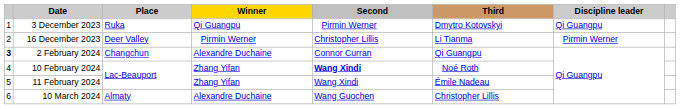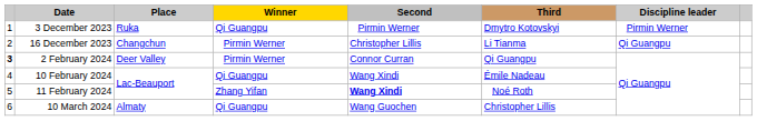 <table class="wikitable plainrowheaders" style="background:#fff; font-size:86%; line-height:16px; border:grey solid 1px; border-collapse:collapse;">
 <tr>
 <th scope="col" style="background:#ccc; width=10 px;"></th>
 <th scope="col" style="background:#ccc; width:135px;">Date</th>
 <th scope="col" style="background:#ccc; width:135px;">Place</th>
 <th scope="col" style="background:gold; width:185px;">Winner</th>
 <th scope="col" style="background:silver; width:185px;">Second</th>
 <th scope="col" style="background:#c96; width:185px;">Third</th>
 <th scope="col" style="background:#ccc; width:170px;">Discipline leader</th>
 <th scope="col" style="background:#ccc; width:10px;"></th>
 </tr>
 <tr>
 <td align="center">1</td>
 <td align="right">3 December 2023</td>
 <td> <a href='#'>Ruka</a></td>
 <td> <a href='#'>Qi Guangpu</a></td>
 <td>   <a href='#'>Pirmin Werner</a></td>
 <td> <a href='#'>Dmytro Kotovskyi</a></td>
-<td> <a href='#'>Qi Guangpu</a></td>
+<td>    <a href='#'>Pirmin Werner</a></td>
 <td></td>
 </tr>
 <tr>
 <td align="center">2</td>
 <td align="right">16 December 2023</td>
-<td> <a href='#'>Deer Valley</a></td>
+<td> <a href='#'>Changchun</a></td>
 <td>    <a href='#'>Pirmin Werner</a></td>
 <td> <a href='#'>Christopher Lillis</a></td>
 <td> <a href='#'>Li Tianma</a></td>
-<td>    <a href='#'>Pirmin Werner</a></td>
+<td> <a href='#'>Qi Guangpu</a></td>
 <td></td>
 </tr>
 <tr>
 <td align="center"><strong>3</strong></td>
 <td align="right">2 February 2024</td>
-<td> <a href='#'>Changchun</a></td>
-<td> <a href='#'>Alexandre Duchaine</a></td>
+<td> <a href='#'>Deer Valley</a></td>
+<td>    <a href='#'>Pirmin Werner</a></td>
 <td> <a href='#'>Connor Curran</a></td>
 <td> <a href='#'>Qi Guangpu</a></td>
 <td rowspan=4> <a href='#'>Qi Guangpu</a></td>
 <td></td>
 </tr>
 <tr>
 <td align="center">4</td>
 <td align="right">10 February 2024</td>
 <td rowspan=2> <a href='#'>Lac-Beauport</a></td>
+<td> <a href='#'>Qi Guangpu</a></td>
+<td> <a href='#'>Wang Xindi</a></td>
+<td> <a href='#'>Émile Nadeau</a></td>
+<td></td>
+</tr>
+<tr>
+<td align="center">5</td>
+<td align="right">11 February 2024</td>
 <td> <a href='#'>Zhang Yifan</a></td>
 <td><strong> <a href='#'>Wang Xindi</a></strong></td>
 <td>   <a href='#'>Noé Roth</a></td>
 <td></td>
 </tr>
 <tr>
-<td align="center">5</td>
-<td align="right">11 February 2024</td>
-<td> <a href='#'>Zhang Yifan</a></td>
-<td> <a href='#'>Wang Xindi</a></td>
-<td> <a href='#'>Émile Nadeau</a></td>
-<td></td>
-</tr>
-<tr>
 <td align="center">6</td>
 <td align="right">10 March 2024</td>
 <td> <a href='#'>Almaty</a></td>
-<td> <a href='#'>Alexandre Duchaine</a></td>
+<td> <a href='#'>Qi Guangpu</a></td>
 <td> <a href='#'>Wang Guochen</a></td>
 <td> <a href='#'>Christopher Lillis</a></td>
 <td></td>
 </tr>
 </table>
